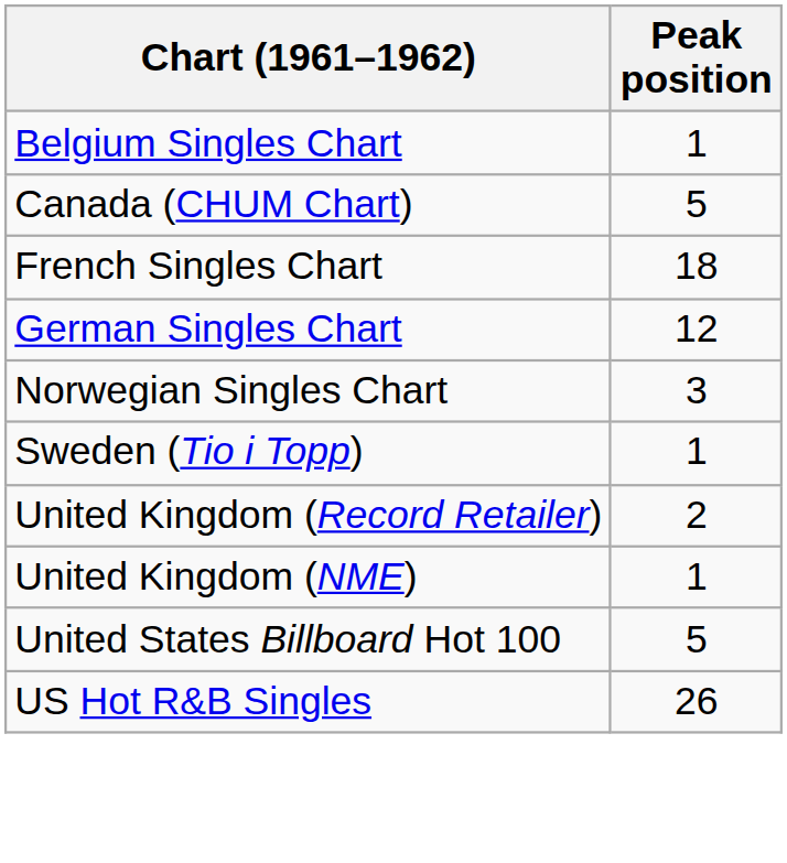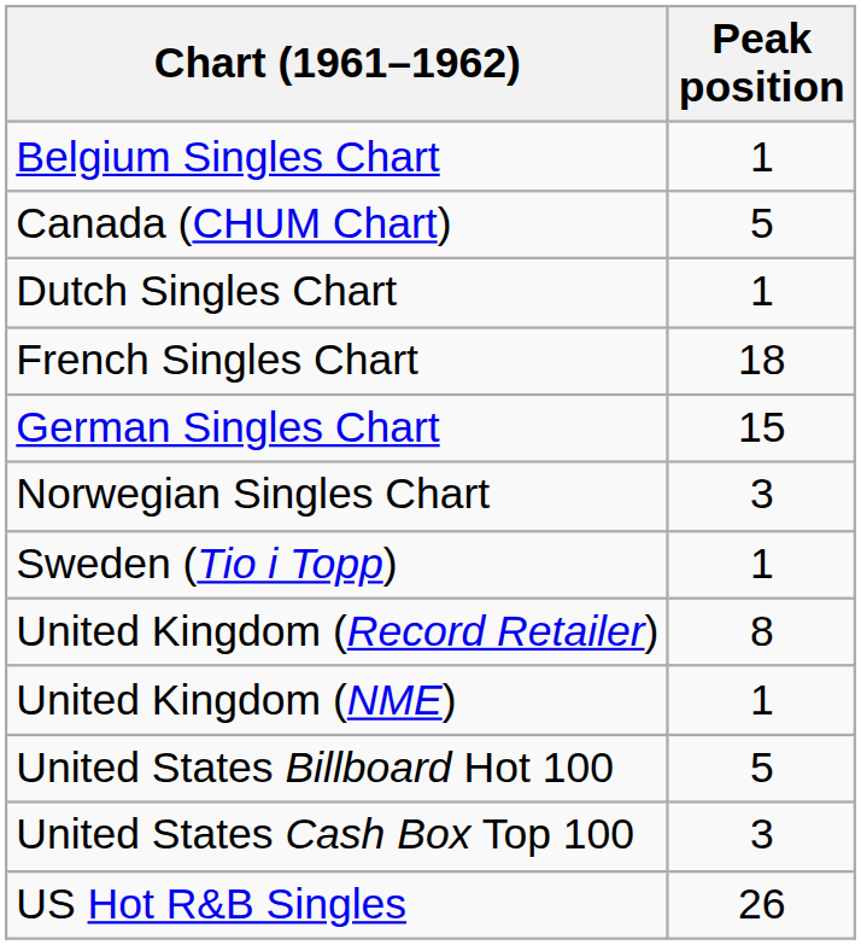 <table class="wikitable sortable">
 <tr>
 <th>Chart (1961–1962)</th>
 <th>Peak<br>position</th>
 </tr>
 <tr>
 <td><a href='#'>Belgium Singles Chart</a></td>
 <td style="text-align:center;">1</td>
 </tr>
 <tr>
 <td>Canada (<a href='#'>CHUM Chart</a>)</td>
 <td style="text-align:center;">5</td>
 </tr>
 <tr>
+<td>Dutch Singles Chart</td>
+<td style="text-align:center;">1</td>
+</tr>
+<tr>
 <td>French Singles Chart</td>
 <td style="text-align:center;">18</td>
 </tr>
 <tr>
 <td><a href='#'>German Singles Chart</a></td>
-<td style="text-align:center;">12</td>
+<td style="text-align:center;">15</td>
 </tr>
 <tr>
 <td>Norwegian Singles Chart</td>
 <td style="text-align:center;">3</td>
 </tr>
 <tr>
 <td>Sweden (<em><a href='#'>Tio i Topp</a></em>)</td>
 <td style="text-align:center;">1</td>
 </tr>
 <tr>
 <td>United Kingdom (<em><a href='#'>Record Retailer</a></em>)</td>
-<td style="text-align:center;">2</td>
+<td style="text-align:center;">8</td>
 </tr>
 <tr>
 <td>United Kingdom (<em><a href='#'>NME</a></em>)</td>
 <td style="text-align:center;">1</td>
 </tr>
 <tr>
 <td>United States <em>Billboard</em> Hot 100</td>
 <td style="text-align:center;">5</td>
 </tr>
 <tr>
+<td>United States <em>Cash Box</em> Top 100</td>
+<td style="text-align:center;">3</td>
+</tr>
+<tr>
 <td>US <a href='#'>Hot R&B Singles</a></td>
 <td style="text-align:center;">26</td>
 </tr>
 </table>
